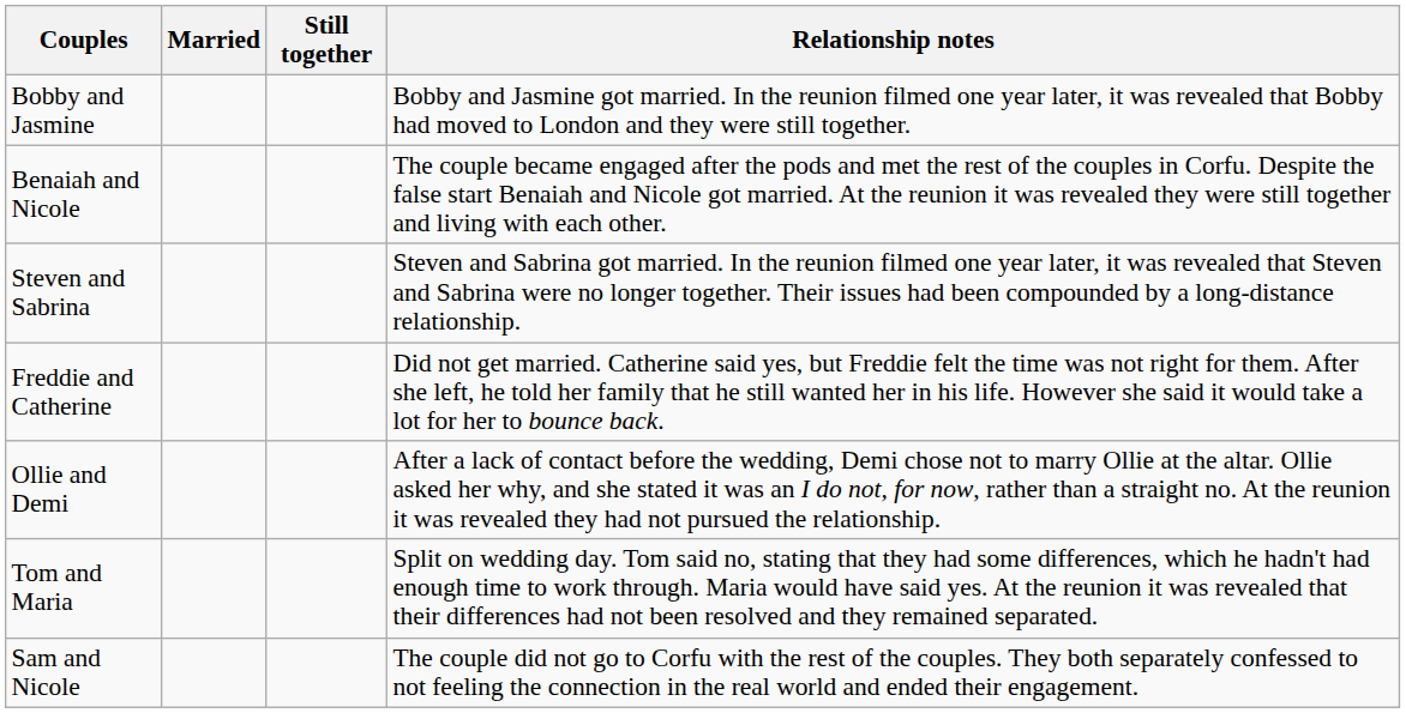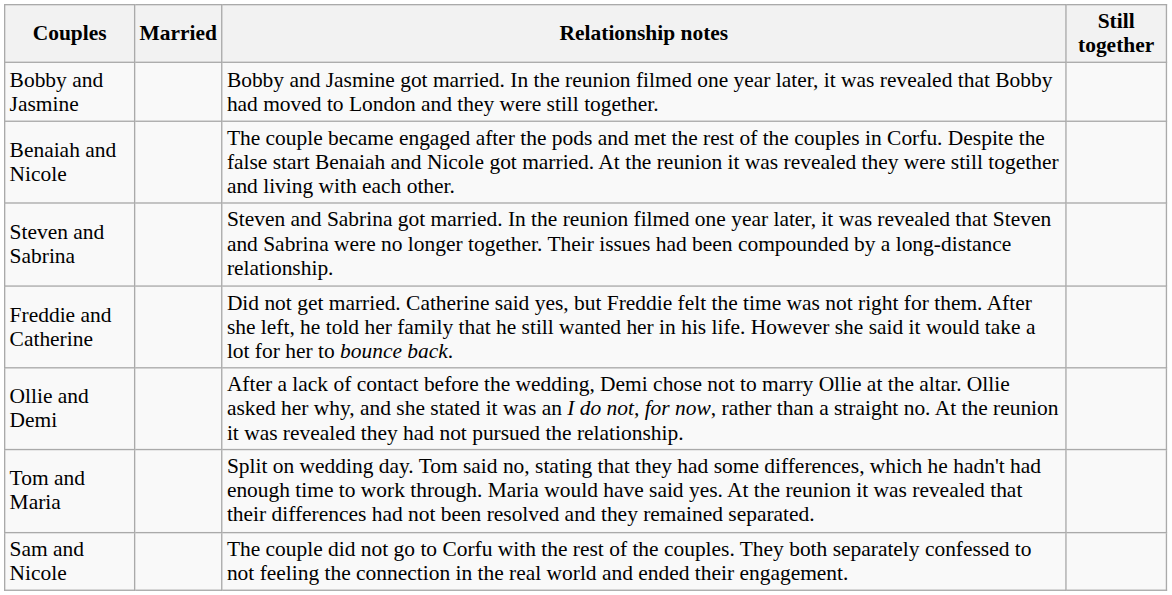 <table class="wikitable">
 <tr>
 <th>Couples</th>
 <th>Married</th>
+<th>Relationship notes</th>
 <th>Still together</th>
-<th>Relationship notes</th>
 </tr>
 <tr>
 <td>Bobby and Jasmine</td>
 <td></td>
+<td>Bobby and Jasmine got married. In the reunion filmed one year later, it was revealed that Bobby had moved to London and they were still together.</td>
 <td></td>
-<td>Bobby and Jasmine got married. In the reunion filmed one year later, it was revealed that Bobby had moved to London and they were still together.</td>
 </tr>
 <tr>
 <td>Benaiah and Nicole</td>
 <td></td>
+<td>The couple became engaged after the pods and met the rest of the couples in Corfu. Despite the false start Benaiah and Nicole got married. At the reunion it was revealed they were still together and living with each other.</td>
 <td></td>
-<td>The couple became engaged after the pods and met the rest of the couples in Corfu. Despite the false start Benaiah and Nicole got married. At the reunion it was revealed they were still together and living with each other.</td>
 </tr>
 <tr>
 <td>Steven and Sabrina</td>
 <td></td>
+<td>Steven and Sabrina got married. In the reunion filmed one year later, it was revealed that Steven and Sabrina were no longer together. Their issues had been compounded by a long-distance relationship.</td>
 <td></td>
-<td>Steven and Sabrina got married. In the reunion filmed one year later, it was revealed that Steven and Sabrina were no longer together. Their issues had been compounded by a long-distance relationship.</td>
 </tr>
 <tr>
 <td>Freddie and Catherine</td>
 <td></td>
+<td>Did not get married. Catherine said yes, but Freddie felt the time was not right for them. After she left, he told her family that he still wanted her in his life. However she said it would take a lot for her to <em>bounce back</em>.</td>
 <td></td>
-<td>Did not get married. Catherine said yes, but Freddie felt the time was not right for them. After she left, he told her family that he still wanted her in his life. However she said it would take a lot for her to <em>bounce back</em>.</td>
 </tr>
 <tr w>
 <td>Ollie and Demi</td>
 <td></td>
+<td>After a lack of contact before the wedding, Demi chose not to marry Ollie at the altar. Ollie asked her why, and she stated it was an <em>I do not, for now</em>, rather than a straight no. At the reunion it was revealed they had not pursued the relationship.</td>
 <td></td>
-<td>After a lack of contact before the wedding, Demi chose not to marry Ollie at the altar. Ollie asked her why, and she stated it was an <em>I do not, for now</em>, rather than a straight no. At the reunion it was revealed they had not pursued the relationship.</td>
 </tr>
 <tr>
 <td>Tom and Maria</td>
 <td></td>
+<td>Split on wedding day. Tom said no, stating that they had some differences, which he hadn't had enough time to work through. Maria would have said yes. At the reunion it was revealed that their differences had not been resolved and they remained separated.</td>
 <td></td>
-<td>Split on wedding day. Tom said no, stating that they had some differences, which he hadn't had enough time to work through. Maria would have said yes. At the reunion it was revealed that their differences had not been resolved and they remained separated.</td>
 </tr>
 <tr>
 <td>Sam and Nicole</td>
 <td></td>
+<td>The couple did not go to Corfu with the rest of the couples. They both separately confessed to not feeling the connection in the real world and ended their engagement.</td>
 <td></td>
-<td>The couple did not go to Corfu with the rest of the couples. They both separately confessed to not feeling the connection in the real world and ended their engagement.</td>
 </tr>
 </table>
